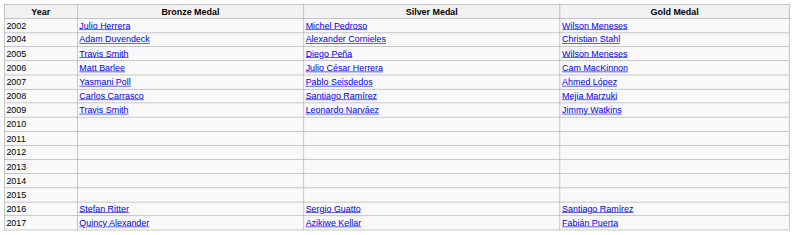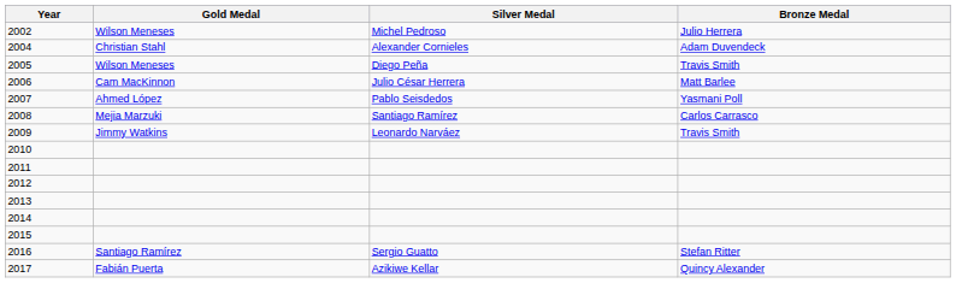 <table class="wikitable"  style="font-size:90%; width:80%;">
 <tr style="background:#ccf;">
 <th>Year</th>
+<th> <strong>Gold Medal</strong></th>
+<th> <strong>Silver Medal</strong></th>
 <th> <strong>Bronze Medal</strong></th>
-<th> <strong>Silver Medal</strong></th>
-<th> <strong>Gold Medal</strong></th>
 </tr>
 <tr>
 <td>2002</td>
+<td> <a href='#'>Wilson Meneses</a></td>
+<td> <a href='#'>Michel Pedroso</a></td>
 <td> <a href='#'>Julio Herrera</a></td>
-<td> <a href='#'>Michel Pedroso</a></td>
-<td> <a href='#'>Wilson Meneses</a></td>
 </tr>
 <tr>
 <td>2004</td>
+<td> <a href='#'>Christian Stahl</a></td>
+<td> <a href='#'>Alexander Cornieles</a></td>
 <td> <a href='#'>Adam Duvendeck</a></td>
-<td> <a href='#'>Alexander Cornieles</a></td>
-<td> <a href='#'>Christian Stahl</a></td>
 </tr>
 <tr>
 <td>2005</td>
+<td> <a href='#'>Wilson Meneses</a></td>
+<td> <a href='#'>Diego Peña</a></td>
 <td> <a href='#'>Travis Smith</a></td>
-<td> <a href='#'>Diego Peña</a></td>
-<td> <a href='#'>Wilson Meneses</a></td>
 </tr>
 <tr>
 <td>2006</td>
+<td> <a href='#'>Cam MacKinnon</a></td>
+<td> <a href='#'>Julio César Herrera</a></td>
 <td> <a href='#'>Matt Barlee</a></td>
-<td> <a href='#'>Julio César Herrera</a></td>
-<td> <a href='#'>Cam MacKinnon</a></td>
 </tr>
 <tr>
 <td>2007</td>
+<td> <a href='#'>Ahmed López</a></td>
+<td> <a href='#'>Pablo Seisdedos</a></td>
 <td> <a href='#'>Yasmani Poll</a></td>
-<td> <a href='#'>Pablo Seisdedos</a></td>
-<td> <a href='#'>Ahmed López</a></td>
 </tr>
 <tr>
 <td>2008</td>
+<td> <a href='#'>Mejia Marzuki</a></td>
+<td> <a href='#'>Santiago Ramírez</a></td>
 <td> <a href='#'>Carlos Carrasco</a></td>
-<td> <a href='#'>Santiago Ramírez</a></td>
-<td> <a href='#'>Mejia Marzuki</a></td>
 </tr>
 <tr>
 <td>2009</td>
+<td> <a href='#'>Jimmy Watkins</a></td>
+<td> <a href='#'>Leonardo Narváez</a></td>
 <td> <a href='#'>Travis Smith</a></td>
-<td> <a href='#'>Leonardo Narváez</a></td>
-<td> <a href='#'>Jimmy Watkins</a></td>
 </tr>
 <tr>
 <td>2010</td>
 <td></td>
 <td></td>
 <td></td>
 </tr>
 <tr>
 <td>2011</td>
 <td></td>
 <td></td>
 <td></td>
 </tr>
 <tr>
 <td>2012</td>
 <td></td>
 <td></td>
 <td></td>
 </tr>
 <tr>
 <td>2013</td>
 <td></td>
 <td></td>
 <td></td>
 </tr>
 <tr>
 <td>2014</td>
 <td></td>
 <td></td>
 <td></td>
 </tr>
 <tr>
 <td>2015</td>
 <td></td>
 <td></td>
 <td></td>
 </tr>
 <tr>
 <td>2016</td>
+<td> <a href='#'>Santiago Ramírez</a></td>
+<td> <a href='#'>Sergio Guatto</a></td>
 <td> <a href='#'>Stefan Ritter</a></td>
-<td> <a href='#'>Sergio Guatto</a></td>
-<td> <a href='#'>Santiago Ramírez</a></td>
 </tr>
 <tr>
 <td>2017</td>
+<td> <a href='#'>Fabián Puerta</a></td>
+<td> <a href='#'>Azikiwe Kellar</a></td>
 <td> <a href='#'>Quincy Alexander</a></td>
-<td> <a href='#'>Azikiwe Kellar</a></td>
-<td> <a href='#'>Fabián Puerta</a></td>
 </tr>
 </table>
